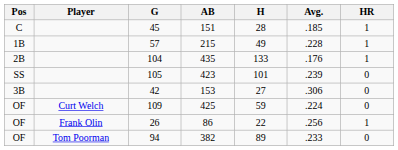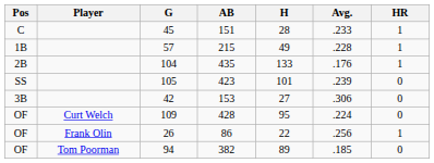 <table class="wikitable sortable">
 <tr>
 <th bgcolor="#DDDDFF" width="5%">Pos</th>
 <th bgcolor="#DDDDFF" width="16%">Player</th>
 <th bgcolor="#DDDDFF" width="9%">G</th>
 <th bgcolor="#DDDDFF" width="9%">AB</th>
 <th bgcolor="#DDDDFF" width="9%">H</th>
 <th bgcolor="#DDDDFF" width="9%">Avg.</th>
 <th bgcolor="#DDDDFF" width="9%">HR</th>
 </tr>
 <tr align="center">
 <td>C</td>
 <td></td>
 <td>45</td>
 <td>151</td>
 <td>28</td>
-<td>.185</td>
+<td>.233</td>
 <td>1</td>
 </tr>
 <tr align="center">
 <td>1B</td>
 <td></td>
 <td>57</td>
 <td>215</td>
 <td>49</td>
 <td>.228</td>
 <td>1</td>
 </tr>
 <tr align="center">
 <td>2B</td>
 <td></td>
 <td>104</td>
 <td>435</td>
 <td>133</td>
 <td>.176</td>
 <td>1</td>
 </tr>
 <tr align="center">
 <td>SS</td>
 <td></td>
 <td>105</td>
 <td>423</td>
 <td>101</td>
 <td>.239</td>
 <td>0</td>
 </tr>
 <tr align="center">
 <td>3B</td>
 <td></td>
 <td>42</td>
 <td>153</td>
 <td>27</td>
 <td>.306</td>
 <td>0</td>
 </tr>
 <tr align="center">
 <td>OF</td>
 <td><a href='#'>Curt Welch</a></td>
 <td>109</td>
-<td>425</td>
-<td>59</td>
+<td>428</td>
+<td>95</td>
 <td>.224</td>
 <td>0</td>
 </tr>
 <tr align=center>
 <td>OF</td>
 <td><a href='#'>Frank Olin</a></td>
 <td>26</td>
 <td>86</td>
 <td>22</td>
 <td>.256</td>
 <td>1</td>
 </tr>
 <tr align=center>
 <td>OF</td>
 <td><a href='#'>Tom Poorman</a></td>
 <td>94</td>
 <td>382</td>
 <td>89</td>
-<td>.233</td>
+<td>.185</td>
 <td>0</td>
 </tr>
 </table>
